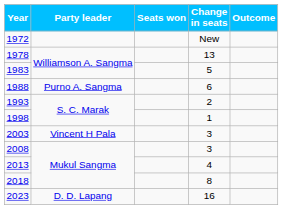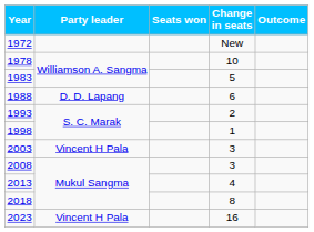 <table class="wikitable sortable" style="text-align:center;">
 <tr>
 <th Style="background-color:#00BFFF; color:white">Year</th>
 <th Style="background-color:#00BFFF; color:white">Party leader</th>
 <th Style="background-color:#00BFFF; color:white">Seats won</th>
 <th Style="background-color:#00BFFF; color:white">Change<br>in seats</th>
 <th Style="background-color:#00BFFF; color:white">Outcome</th>
 </tr>
 <tr>
 <td><a href='#'>1972</a></td>
 <td rowspan="1"></td>
 <td></td>
 <td> New</td>
 <td></td>
 </tr>
 <tr>
 <td><a href='#'>1978</a></td>
 <td rowspan="2"><a href='#'>Williamson A. Sangma</a></td>
 <td></td>
-<td>13</td>
+<td>10</td>
 <td></td>
 </tr>
 <tr>
 <td><a href='#'>1983</a></td>
 <td></td>
 <td> 5</td>
 <td></td>
 </tr>
 <tr>
 <td><a href='#'>1988</a></td>
-<td rowspan="1"><a href='#'>Purno A. Sangma</a></td>
+<td rowspan="1"><a href='#'>D. D. Lapang</a></td>
 <td></td>
 <td> 6</td>
 <td></td>
 </tr>
 <tr>
 <td><a href='#'>1993</a></td>
 <td rowspan="2"><a href='#'>S. C. Marak</a></td>
 <td></td>
 <td>2</td>
 <td></td>
 </tr>
 <tr>
 <td><a href='#'>1998</a></td>
 <td></td>
 <td> 1</td>
 <td></td>
 </tr>
 <tr>
 <td><a href='#'>2003</a></td>
 <td rowspan="1"><a href='#'>Vincent H Pala</a></td>
 <td></td>
 <td> 3</td>
 <td></td>
 </tr>
 <tr>
 <td><a href='#'>2008</a></td>
 <td rowspan="3"><a href='#'>Mukul Sangma</a></td>
 <td></td>
 <td> 3</td>
 <td></td>
 </tr>
 <tr>
 <td><a href='#'>2013</a></td>
 <td></td>
 <td> 4</td>
 <td></td>
 </tr>
 <tr>
 <td><a href='#'>2018</a></td>
 <td></td>
 <td>8</td>
 <td></td>
 </tr>
 <tr>
 <td><a href='#'>2023</a></td>
-<td rowspan="1"><a href='#'>D. D. Lapang</a></td>
+<td rowspan="1"><a href='#'>Vincent H Pala</a></td>
 <td></td>
 <td>16</td>
 <td></td>
 </tr>
 </table>
